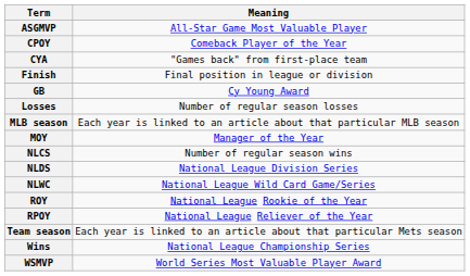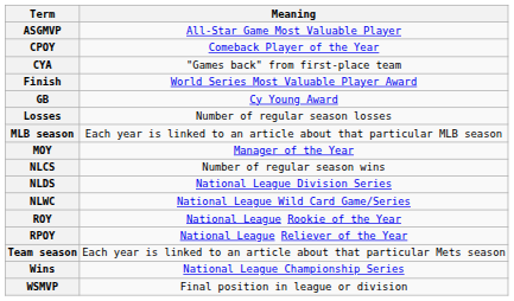 <table class="wikitable plainrowheaders" style="text-align:center;">
 <tr>
 <th scope="col">Term</th>
 <th scope="col">Meaning</th>
 </tr>
 <tr>
 <th scope="row" style="text-align:center;">ASGMVP</th>
 <td><a href='#'>All-Star Game Most Valuable Player</a></td>
 </tr>
 <tr>
 <th scope="row" style="text-align:center;">CPOY</th>
 <td><a href='#'>Comeback Player of the Year</a></td>
 </tr>
 <tr>
 <th scope="row" style="text-align:center;">CYA</th>
 <td>"Games back" from first-place team</td>
 </tr>
 <tr>
 <th scope="row" style="text-align:center;">Finish</th>
-<td>Final position in league or division</td>
+<td><a href='#'>World Series Most Valuable Player Award</a></td>
 </tr>
 <tr>
 <th scope="row" style="text-align:center;">GB</th>
 <td><a href='#'>Cy Young Award</a></td>
 </tr>
 <tr>
 <th scope="row" style="text-align:center;">Losses</th>
 <td>Number of regular season losses</td>
 </tr>
 <tr>
 <th scope="row" style="text-align:center;">MLB season</th>
 <td>Each year is linked to an article about that particular MLB season</td>
 </tr>
 <tr>
 <th scope="row" style="text-align:center;">MOY</th>
 <td><a href='#'>Manager of the Year</a></td>
 </tr>
 <tr>
 <th scope="row" style="text-align:center;">NLCS</th>
 <td>Number of regular season wins</td>
 </tr>
 <tr>
 <th scope="row" style="text-align:center;">NLDS</th>
 <td><a href='#'>National League Division Series</a></td>
 </tr>
 <tr>
 <th scope="row" style="text-align:center;">NLWC</th>
 <td><a href='#'>National League Wild Card Game/Series</a></td>
 </tr>
 <tr>
 <th scope="row" style="text-align:center;">ROY</th>
 <td><a href='#'>National League</a> <a href='#'>Rookie of the Year</a></td>
 </tr>
 <tr>
 <th scope="row" style="text-align:center;">RPOY</th>
 <td><a href='#'>National League</a> <a href='#'>Reliever of the Year</a></td>
 </tr>
 <tr>
 <th scope="row" style="text-align:center;">Team season</th>
 <td>Each year is linked to an article about that particular Mets season</td>
 </tr>
 <tr>
 <th scope="row" style="text-align:center;">Wins</th>
 <td><a href='#'>National League Championship Series</a></td>
 </tr>
 <tr>
 <th scope="row" style="text-align:center;">WSMVP</th>
-<td><a href='#'>World Series Most Valuable Player Award</a></td>
+<td>Final position in league or division</td>
 </tr>
 </table>
